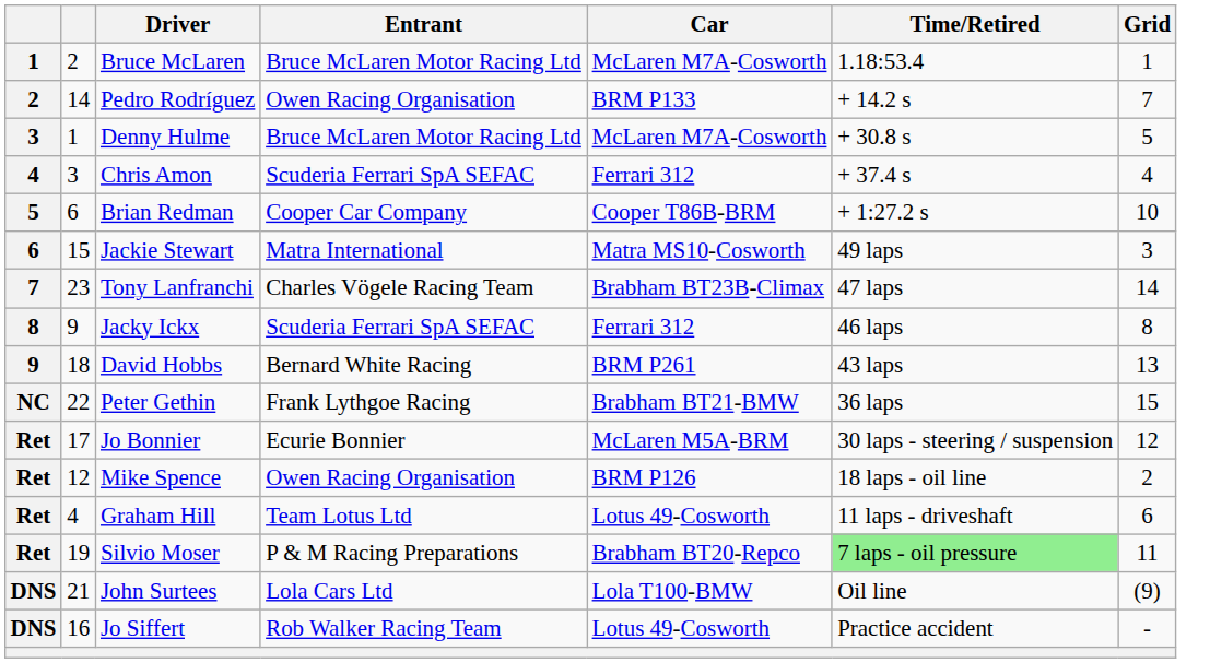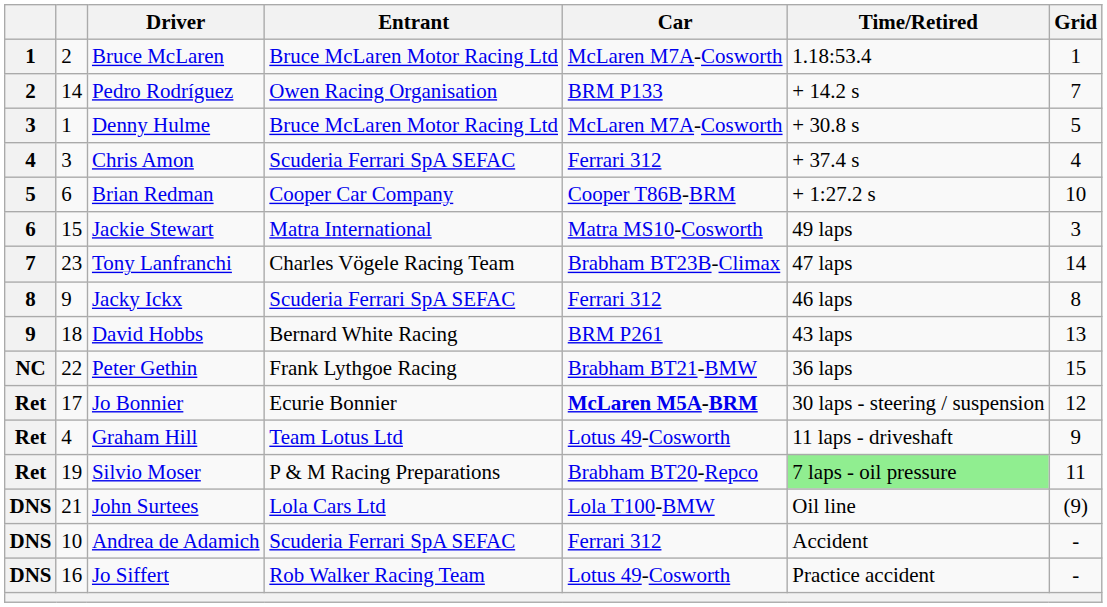 <table class="wikitable" style="font-size: 95%;">
 <tr>
 <th></th>
 <th></th>
 <th>Driver</th>
 <th>Entrant</th>
 <th>Car</th>
 <th>Time/Retired</th>
 <th>Grid</th>
 </tr>
 <tr>
 <th>1</th>
 <td>2</td>
 <td> <a href='#'>Bruce McLaren</a></td>
 <td><a href='#'>Bruce McLaren Motor Racing Ltd</a></td>
 <td><a href='#'>McLaren M7A</a>-<a href='#'>Cosworth</a></td>
 <td>1.18:53.4</td>
 <td style="text-align:center">1</td>
 </tr>
 <tr>
 <th>2</th>
 <td>14</td>
 <td> <a href='#'>Pedro Rodríguez</a></td>
 <td><a href='#'>Owen Racing Organisation</a></td>
 <td><a href='#'>BRM P133</a></td>
 <td>+ 14.2 s</td>
 <td style="text-align:center">7</td>
 </tr>
 <tr>
 <th>3</th>
 <td>1</td>
 <td> <a href='#'>Denny Hulme</a></td>
 <td><a href='#'>Bruce McLaren Motor Racing Ltd</a></td>
 <td><a href='#'>McLaren M7A</a>-<a href='#'>Cosworth</a></td>
 <td>+ 30.8 s</td>
 <td style="text-align:center">5</td>
 </tr>
 <tr>
 <th>4</th>
 <td>3</td>
 <td> <a href='#'>Chris Amon</a></td>
 <td><a href='#'>Scuderia Ferrari SpA SEFAC</a></td>
 <td><a href='#'>Ferrari 312</a></td>
 <td>+ 37.4 s</td>
 <td style="text-align:center">4</td>
 </tr>
 <tr>
 <th>5</th>
 <td>6</td>
 <td> <a href='#'>Brian Redman</a></td>
 <td><a href='#'>Cooper Car Company</a></td>
 <td><a href='#'>Cooper T86B</a>-<a href='#'>BRM</a></td>
 <td>+ 1:27.2 s</td>
 <td style="text-align:center">10</td>
 </tr>
 <tr>
 <th>6</th>
 <td>15</td>
 <td> <a href='#'>Jackie Stewart</a></td>
 <td><a href='#'>Matra International</a></td>
 <td><a href='#'>Matra MS10</a>-<a href='#'>Cosworth</a></td>
 <td>49 laps</td>
 <td style="text-align:center">3</td>
 </tr>
 <tr>
 <th>7</th>
 <td>23</td>
 <td> <a href='#'>Tony Lanfranchi</a></td>
 <td>Charles Vögele Racing Team</td>
 <td><a href='#'>Brabham BT23B</a>-<a href='#'>Climax</a></td>
 <td>47 laps</td>
 <td style="text-align:center">14</td>
 </tr>
 <tr>
 <th>8</th>
 <td>9</td>
 <td> <a href='#'>Jacky Ickx</a></td>
 <td><a href='#'>Scuderia Ferrari SpA SEFAC</a></td>
 <td><a href='#'>Ferrari 312</a></td>
 <td>46 laps</td>
 <td style="text-align:center">8</td>
 </tr>
 <tr>
 <th>9</th>
 <td>18</td>
 <td> <a href='#'>David Hobbs</a></td>
 <td>Bernard White Racing</td>
 <td><a href='#'>BRM P261</a></td>
 <td>43 laps</td>
 <td style="text-align:center">13</td>
 </tr>
 <tr>
 <th>NC</th>
 <td>22</td>
 <td> <a href='#'>Peter Gethin</a></td>
 <td>Frank Lythgoe Racing</td>
 <td><a href='#'>Brabham BT21</a>-<a href='#'>BMW</a></td>
 <td>36 laps</td>
 <td style="text-align:center">15</td>
 </tr>
 <tr>
 <th>Ret</th>
 <td>17</td>
 <td> <a href='#'>Jo Bonnier</a></td>
 <td>Ecurie Bonnier</td>
-<td><a href='#'>McLaren M5A</a>-<a href='#'>BRM</a></td>
+<td><strong><a href='#'>McLaren M5A</a>-<a href='#'>BRM</a></strong></td>
 <td>30 laps - steering / suspension</td>
 <td style="text-align:center">12</td>
-</tr>
-<tr>
-<th>Ret</th>
-<td>12</td>
-<td> <a href='#'>Mike Spence</a></td>
-<td><a href='#'>Owen Racing Organisation</a></td>
-<td><a href='#'>BRM P126</a></td>
-<td>18 laps - oil line</td>
-<td style="text-align:center">2</td>
 </tr>
 <tr>
 <th>Ret</th>
 <td>4</td>
 <td> <a href='#'>Graham Hill</a></td>
 <td><a href='#'>Team Lotus Ltd</a></td>
 <td><a href='#'>Lotus 49</a>-<a href='#'>Cosworth</a></td>
 <td>11 laps - driveshaft</td>
-<td style="text-align:center">6</td>
+<td style="text-align:center">9</td>
 </tr>
 <tr>
 <th>Ret</th>
 <td>19</td>
 <td> <a href='#'>Silvio Moser</a></td>
 <td>P & M Racing Preparations</td>
 <td><a href='#'>Brabham BT20</a>-<a href='#'>Repco</a></td>
 <td style="background: lightgreen;">7 laps - oil pressure</td>
 <td style="text-align:center">11</td>
 </tr>
 <tr>
 <th>DNS</th>
 <td>21</td>
 <td> <a href='#'>John Surtees</a></td>
 <td><a href='#'>Lola Cars Ltd</a></td>
 <td><a href='#'>Lola T100</a>-<a href='#'>BMW</a></td>
 <td>Oil line</td>
 <td style="text-align:center">(9)</td>
 </tr>
 <tr>
 <th>DNS</th>
+<td>10</td>
+<td> <a href='#'>Andrea de Adamich</a></td>
+<td><a href='#'>Scuderia Ferrari SpA SEFAC</a></td>
+<td><a href='#'>Ferrari 312</a></td>
+<td>Accident</td>
+<td style="text-align:center">-</td>
+</tr>
+<tr>
+<th>DNS</th>
 <td>16</td>
 <td> <a href='#'>Jo Siffert</a></td>
 <td><a href='#'>Rob Walker Racing Team</a></td>
 <td><a href='#'>Lotus 49</a>-<a href='#'>Cosworth</a></td>
 <td>Practice accident</td>
 <td style="text-align:center">-</td>
 </tr>
 <tr>
 <th colspan="7"></th>
 </tr>
 </table>
